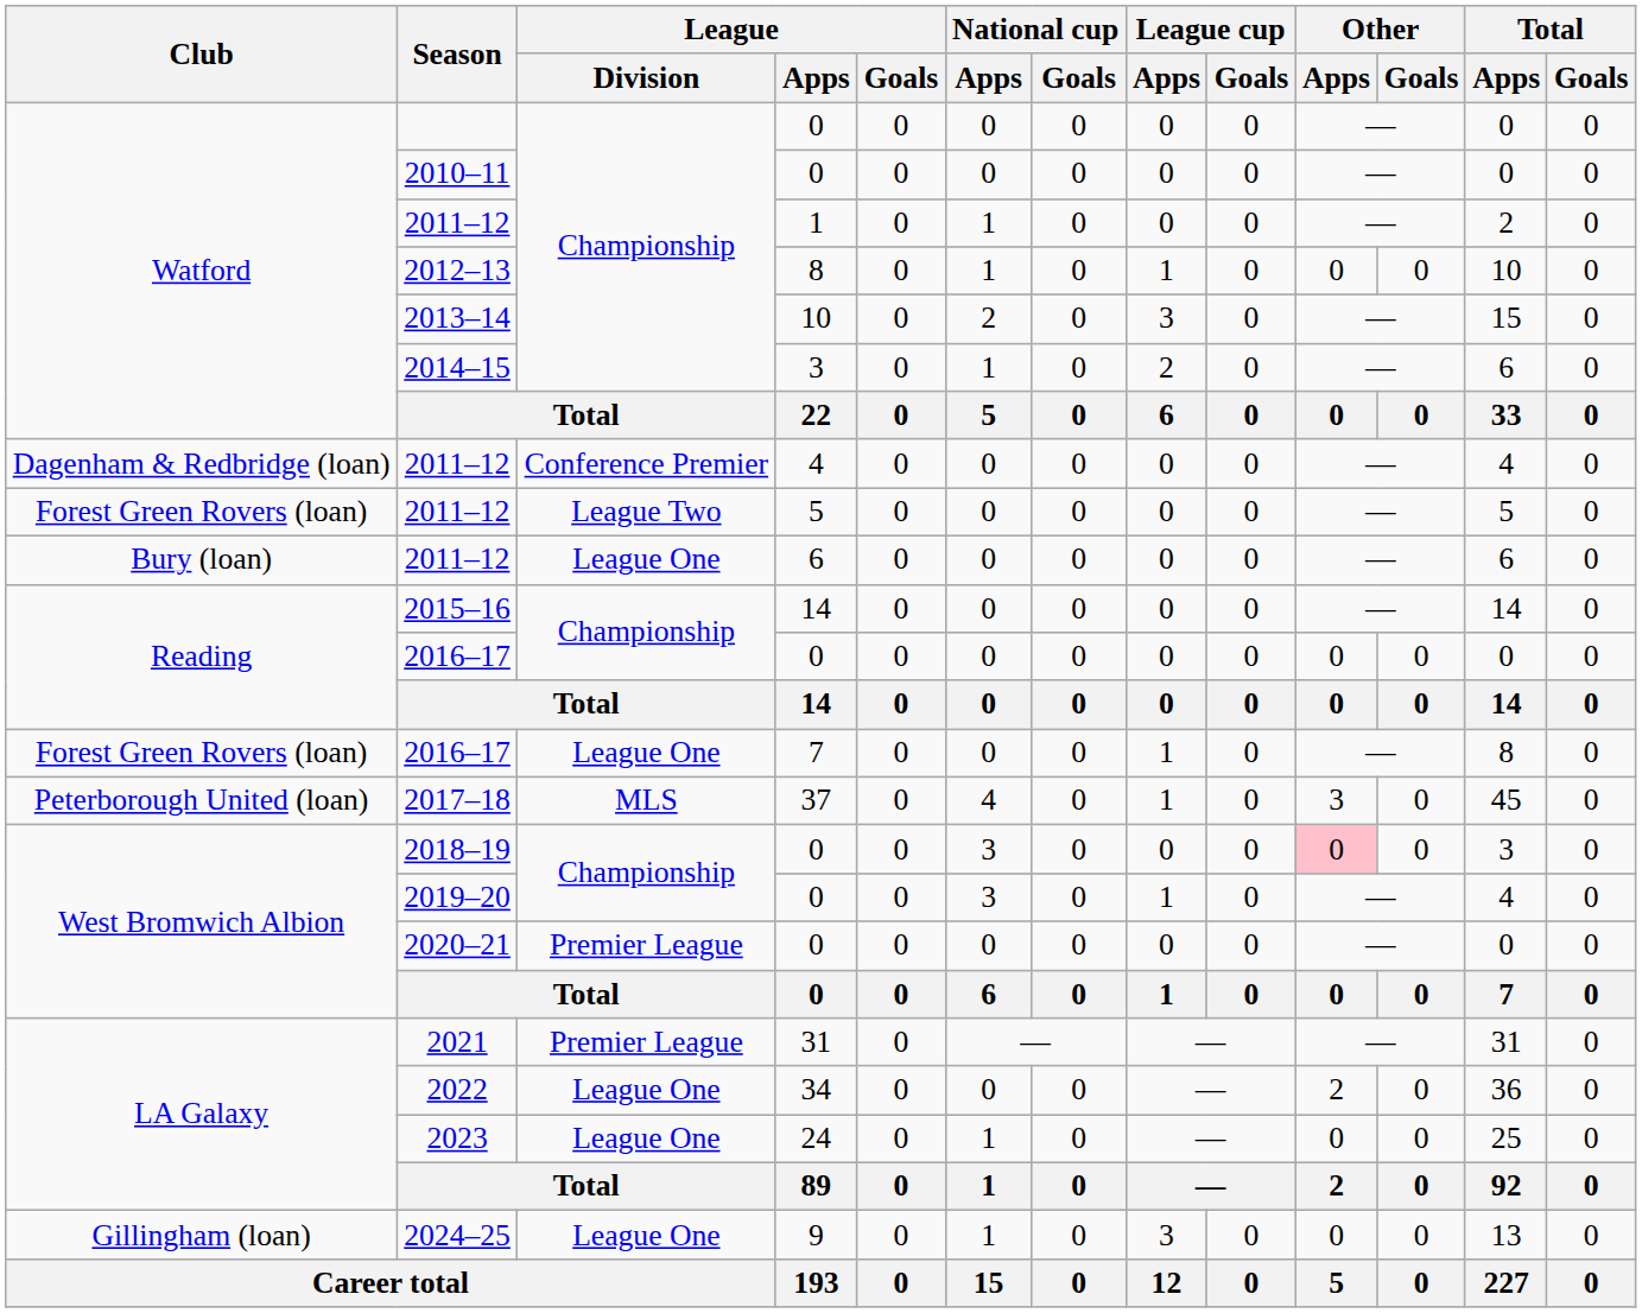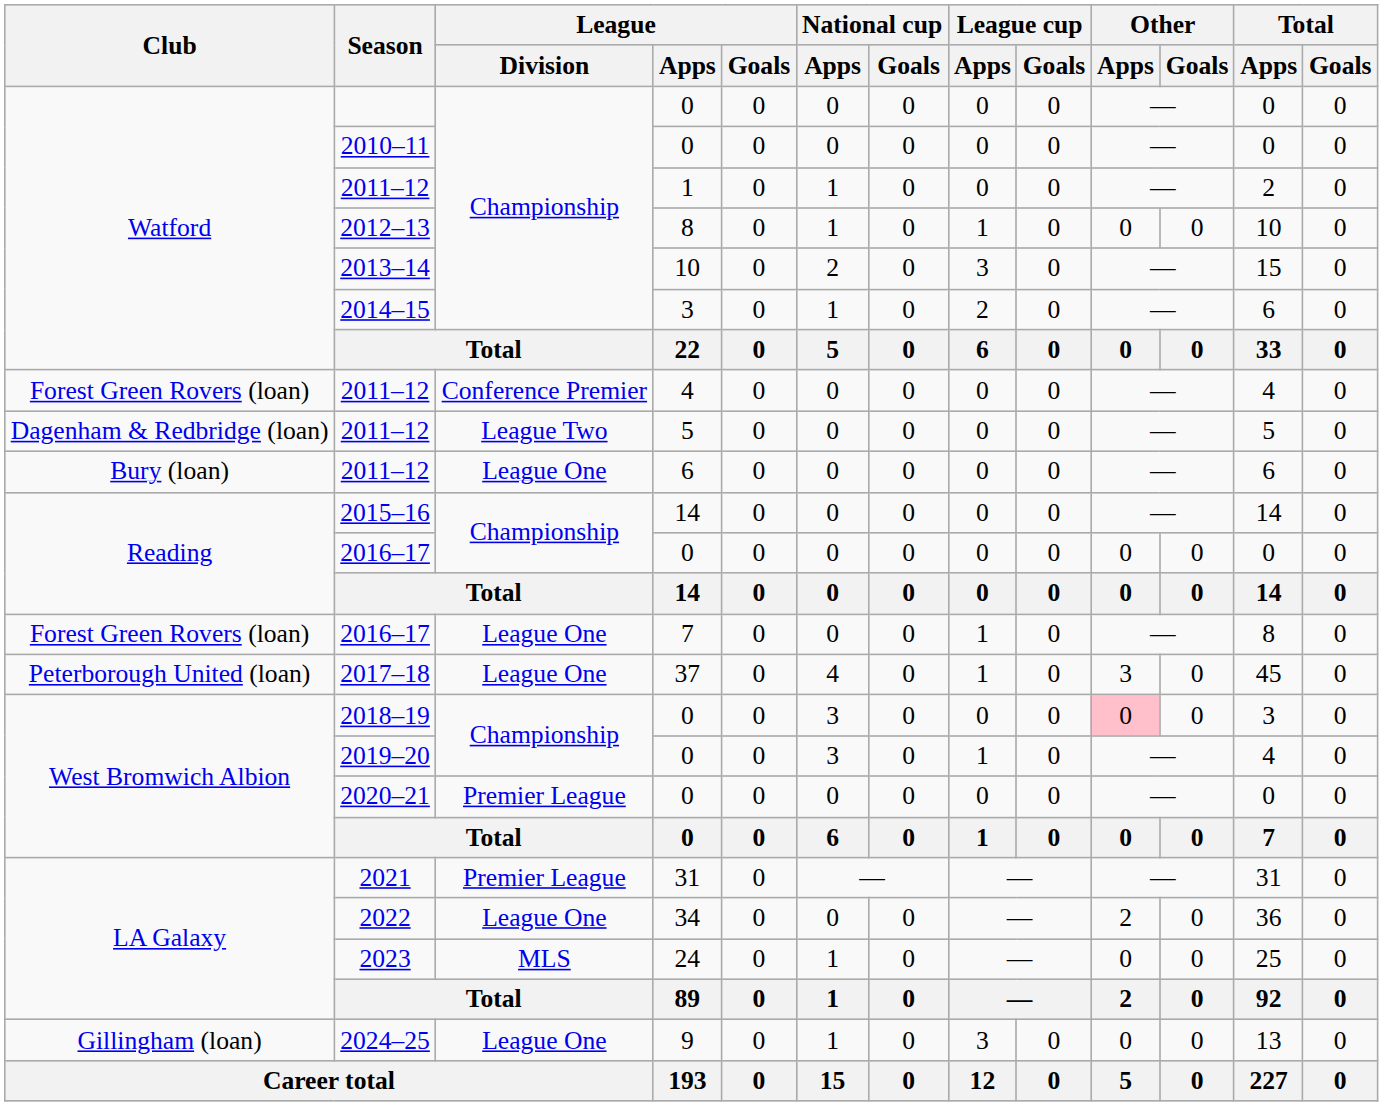 <table class="wikitable" style="text-align:center">
 <tr>
 <th rowspan="2">Club</th>
 <th rowspan="2">Season</th>
 <th colspan="3">League</th>
 <th colspan="2">National cup</th>
 <th colspan="2">League cup</th>
 <th colspan="2">Other</th>
 <th colspan="2">Total</th>
 </tr>
 <tr>
 <th>Division</th>
 <th>Apps</th>
 <th>Goals</th>
 <th>Apps</th>
 <th>Goals</th>
 <th>Apps</th>
 <th>Goals</th>
 <th>Apps</th>
 <th>Goals</th>
 <th>Apps</th>
 <th>Goals</th>
 </tr>
 <tr>
 <td rowspan="7"><a href='#'>Watford</a></td>
 <td></td>
 <td rowspan="6"><a href='#'>Championship</a></td>
 <td>0</td>
 <td>0</td>
 <td>0</td>
 <td>0</td>
 <td>0</td>
 <td>0</td>
 <td colspan="2">—</td>
 <td>0</td>
 <td>0</td>
 </tr>
 <tr>
 <td><a href='#'>2010–11</a></td>
 <td>0</td>
 <td>0</td>
 <td>0</td>
 <td>0</td>
 <td>0</td>
 <td>0</td>
 <td colspan="2">—</td>
 <td>0</td>
 <td>0</td>
 </tr>
 <tr>
 <td><a href='#'>2011–12</a></td>
 <td>1</td>
 <td>0</td>
 <td>1</td>
 <td>0</td>
 <td>0</td>
 <td>0</td>
 <td colspan="2">—</td>
 <td>2</td>
 <td>0</td>
 </tr>
 <tr>
 <td><a href='#'>2012–13</a></td>
 <td>8</td>
 <td>0</td>
 <td>1</td>
 <td>0</td>
 <td>1</td>
 <td>0</td>
 <td>0</td>
 <td>0</td>
 <td>10</td>
 <td>0</td>
 </tr>
 <tr>
 <td><a href='#'>2013–14</a></td>
 <td>10</td>
 <td>0</td>
 <td>2</td>
 <td>0</td>
 <td>3</td>
 <td>0</td>
 <td colspan="2">—</td>
 <td>15</td>
 <td>0</td>
 </tr>
 <tr>
 <td><a href='#'>2014–15</a></td>
 <td>3</td>
 <td>0</td>
 <td>1</td>
 <td>0</td>
 <td>2</td>
 <td>0</td>
 <td colspan="2">—</td>
 <td>6</td>
 <td>0</td>
 </tr>
 <tr>
 <th colspan="2">Total</th>
 <th>22</th>
 <th>0</th>
 <th>5</th>
 <th>0</th>
 <th>6</th>
 <th>0</th>
 <th>0</th>
 <th>0</th>
 <th>33</th>
 <th>0</th>
 </tr>
 <tr>
-<td><a href='#'>Dagenham & Redbridge</a> (loan)</td>
+<td><a href='#'>Forest Green Rovers</a> (loan)</td>
 <td><a href='#'>2011–12</a></td>
 <td><a href='#'>Conference Premier</a></td>
 <td>4</td>
 <td>0</td>
 <td>0</td>
 <td>0</td>
 <td>0</td>
 <td>0</td>
 <td colspan="2">—</td>
 <td>4</td>
 <td>0</td>
 </tr>
 <tr>
-<td><a href='#'>Forest Green Rovers</a> (loan)</td>
+<td><a href='#'>Dagenham & Redbridge</a> (loan)</td>
 <td><a href='#'>2011–12</a></td>
 <td><a href='#'>League Two</a></td>
 <td>5</td>
 <td>0</td>
 <td>0</td>
 <td>0</td>
 <td>0</td>
 <td>0</td>
 <td colspan="2">—</td>
 <td>5</td>
 <td>0</td>
 </tr>
 <tr>
 <td><a href='#'>Bury</a> (loan)</td>
 <td><a href='#'>2011–12</a></td>
 <td><a href='#'>League One</a></td>
 <td>6</td>
 <td>0</td>
 <td>0</td>
 <td>0</td>
 <td>0</td>
 <td>0</td>
 <td colspan="2">—</td>
 <td>6</td>
 <td>0</td>
 </tr>
 <tr>
 <td rowspan="3"><a href='#'>Reading</a></td>
 <td><a href='#'>2015–16</a></td>
 <td rowspan="2"><a href='#'>Championship</a></td>
 <td>14</td>
 <td>0</td>
 <td>0</td>
 <td>0</td>
 <td>0</td>
 <td>0</td>
 <td colspan="2">—</td>
 <td>14</td>
 <td>0</td>
 </tr>
 <tr>
 <td><a href='#'>2016–17</a></td>
 <td>0</td>
 <td>0</td>
 <td>0</td>
 <td>0</td>
 <td>0</td>
 <td>0</td>
 <td>0</td>
 <td>0</td>
 <td>0</td>
 <td>0</td>
 </tr>
 <tr>
 <th colspan="2">Total</th>
 <th>14</th>
 <th>0</th>
 <th>0</th>
 <th>0</th>
 <th>0</th>
 <th>0</th>
 <th>0</th>
 <th>0</th>
 <th>14</th>
 <th>0</th>
 </tr>
 <tr>
 <td><a href='#'>Forest Green Rovers</a> (loan)</td>
 <td><a href='#'>2016–17</a></td>
 <td><a href='#'>League One</a></td>
 <td>7</td>
 <td>0</td>
 <td>0</td>
 <td>0</td>
 <td>1</td>
 <td>0</td>
 <td colspan="2">—</td>
 <td>8</td>
 <td>0</td>
 </tr>
 <tr>
 <td><a href='#'>Peterborough United</a> (loan)</td>
 <td><a href='#'>2017–18</a></td>
-<td><a href='#'>MLS</a></td>
+<td><a href='#'>League One</a></td>
 <td>37</td>
 <td>0</td>
 <td>4</td>
 <td>0</td>
 <td>1</td>
 <td>0</td>
 <td>3</td>
 <td>0</td>
 <td>45</td>
 <td>0</td>
 </tr>
 <tr>
 <td rowspan=4><a href='#'>West Bromwich Albion</a></td>
 <td><a href='#'>2018–19</a></td>
 <td rowspan=2><a href='#'>Championship</a></td>
 <td>0</td>
 <td>0</td>
 <td>3</td>
 <td>0</td>
 <td>0</td>
 <td>0</td>
 <td style="background: pink;">0</td>
 <td>0</td>
 <td>3</td>
 <td>0</td>
 </tr>
 <tr>
 <td><a href='#'>2019–20</a></td>
 <td>0</td>
 <td>0</td>
 <td>3</td>
 <td>0</td>
 <td>1</td>
 <td>0</td>
 <td colspan="2">—</td>
 <td>4</td>
 <td>0</td>
 </tr>
 <tr>
 <td><a href='#'>2020–21</a></td>
 <td><a href='#'>Premier League</a></td>
 <td>0</td>
 <td>0</td>
 <td>0</td>
 <td>0</td>
 <td>0</td>
 <td>0</td>
 <td colspan=2>—</td>
 <td>0</td>
 <td>0</td>
 </tr>
 <tr>
 <th colspan=2>Total</th>
 <th>0</th>
 <th>0</th>
 <th>6</th>
 <th>0</th>
 <th>1</th>
 <th>0</th>
 <th>0</th>
 <th>0</th>
 <th>7</th>
 <th>0</th>
 </tr>
 <tr>
 <td rowspan=4><a href='#'>LA Galaxy</a></td>
 <td><a href='#'>2021</a></td>
 <td><a href='#'>Premier League</a></td>
 <td>31</td>
 <td>0</td>
 <td colspan="2">—</td>
 <td colspan="2">—</td>
 <td colspan="2">—</td>
 <td>31</td>
 <td>0</td>
 </tr>
 <tr>
 <td><a href='#'>2022</a></td>
 <td><a href='#'>League One</a></td>
 <td>34</td>
 <td>0</td>
 <td>0</td>
 <td>0</td>
 <td colspan="2">—</td>
 <td>2</td>
 <td>0</td>
 <td>36</td>
 <td>0</td>
 </tr>
 <tr>
 <td><a href='#'>2023</a></td>
-<td><a href='#'>League One</a></td>
+<td><a href='#'>MLS</a></td>
 <td>24</td>
 <td>0</td>
 <td>1</td>
 <td>0</td>
 <td colspan="2">—</td>
 <td>0</td>
 <td>0</td>
 <td>25</td>
 <td>0</td>
 </tr>
 <tr>
 <th colspan="2">Total</th>
 <th>89</th>
 <th>0</th>
 <th>1</th>
 <th>0</th>
 <th colspan="2">—</th>
 <th>2</th>
 <th>0</th>
 <th>92</th>
 <th>0</th>
 </tr>
 <tr>
 <td><a href='#'>Gillingham</a> (loan)</td>
 <td {{nowrap><a href='#'>2024–25</a></td>
 <td><a href='#'>League One</a></td>
 <td>9</td>
 <td>0</td>
 <td>1</td>
 <td>0</td>
 <td>3</td>
 <td>0</td>
 <td>0</td>
 <td>0</td>
 <td>13</td>
 <td>0</td>
 </tr>
 <tr>
 <th colspan="3">Career total</th>
 <th>193</th>
 <th>0</th>
 <th>15</th>
 <th>0</th>
 <th>12</th>
 <th>0</th>
 <th>5</th>
 <th>0</th>
 <th>227</th>
 <th>0</th>
 </tr>
 </table>
